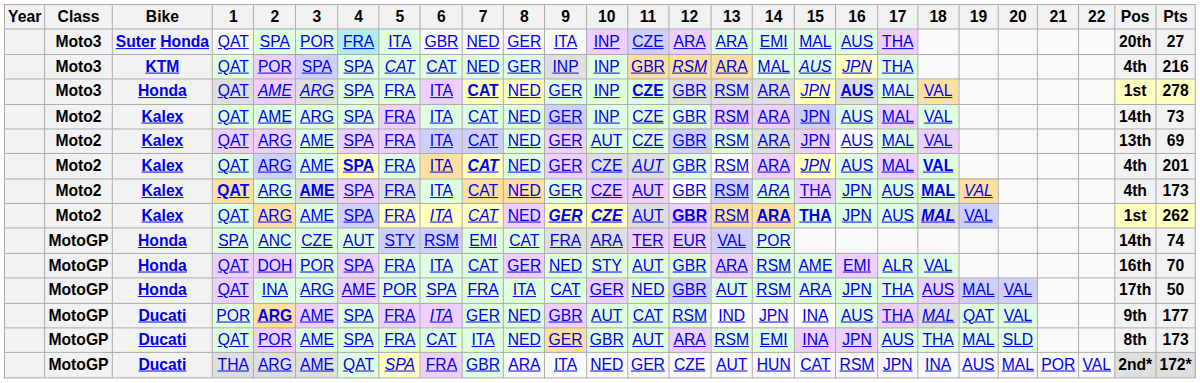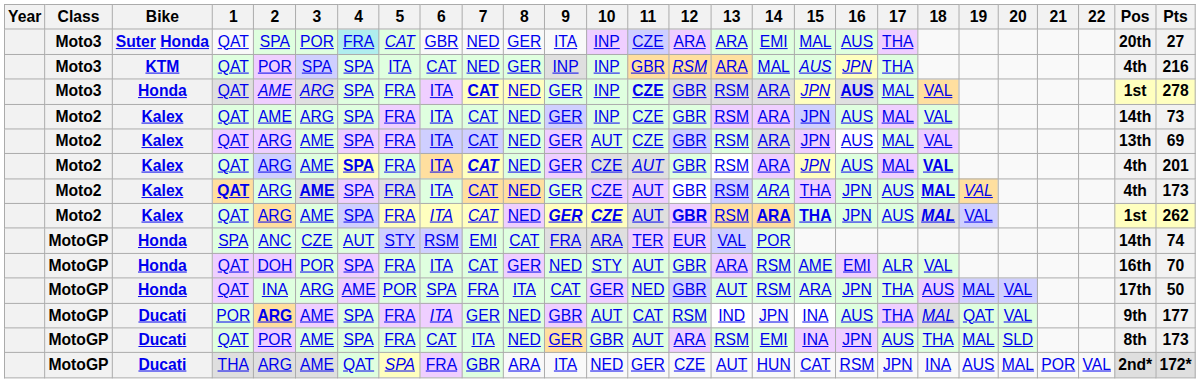 <table class="wikitable" style="text-align:center;">
 <tr>
 <th>Year</th>
 <th>Class</th>
 <th>Bike</th>
 <th>1</th>
 <th>2</th>
 <th>3</th>
 <th>4</th>
 <th>5</th>
 <th>6</th>
 <th>7</th>
 <th>8</th>
 <th>9</th>
 <th>10</th>
 <th>11</th>
 <th>12</th>
 <th>13</th>
 <th>14</th>
 <th>15</th>
 <th>16</th>
 <th>17</th>
 <th>18</th>
 <th>19</th>
 <th>20</th>
 <th>21</th>
 <th>22</th>
 <th>Pos</th>
 <th>Pts</th>
 </tr>
 <tr>
 <th></th>
 <th>Moto3</th>
 <th><a href='#'>Suter</a> <a href='#'>Honda</a></th>
 <td><a href='#'>QAT</a></td>
 <td style="background:#DFFFDF;"><a href='#'>SPA</a><br></td>
 <td style="background:#DFFFDF;"><a href='#'>POR</a><br></td>
 <td style="background: paleturquoise;"><a href='#'>FRA</a></td>
-<td style="background:#dfffdf;"><a href='#'>ITA</a><br></td>
+<td style="background:#DFFFDF;"><em><a href='#'>CAT</a></em><br></td>
 <td><a href='#'>GBR</a></td>
 <td><a href='#'>NED</a></td>
 <td><a href='#'>GER</a></td>
 <td><a href='#'>ITA</a></td>
 <td style="background:#EFCFFF;"><a href='#'>INP</a><br></td>
 <td style="background:#CFCFFF;"><a href='#'>CZE</a><br></td>
 <td style="background:#EFCFFF;"><a href='#'>ARA</a><br></td>
 <td style="background:#DFFFDF;"><a href='#'>ARA</a><br></td>
 <td style="background:#DFFFDF;"><a href='#'>EMI</a><br></td>
 <td style="background:#DFFFDF;"><a href='#'>MAL</a><br></td>
 <td style="background:#DFFFDF;"><a href='#'>AUS</a><br></td>
 <td style="background:#efcfff;"><a href='#'>THA</a><br></td>
 <td></td>
 <td></td>
 <td></td>
 <td></td>
 <td></td>
 <th>20th</th>
 <th>27</th>
 </tr>
 <tr>
 <th></th>
 <th>Moto3</th>
 <th><a href='#'>KTM</a></th>
 <td style="background:#dfffdf;"><a href='#'>QAT</a><br></td>
 <td style="background:#EFCFFF;"><a href='#'>POR</a><br></td>
 <td style="background:#cfcfff;"><a href='#'>SPA</a><br></td>
 <td style="background:#dfffdf;"><a href='#'>SPA</a><br></td>
-<td style="background:#DFFFDF;"><em><a href='#'>CAT</a></em><br></td>
+<td style="background:#dfffdf;"><a href='#'>ITA</a><br></td>
 <td style="background:#dfffdf;"><a href='#'>CAT</a><br></td>
 <td style="background:#dfffdf;"><a href='#'>NED</a><br></td>
 <td style="background:#dfffdf;"><a href='#'>GER</a><br></td>
 <td style="background:#dfdfdf;"><a href='#'>INP</a><br></td>
 <td style="background:#dfffdf;"><a href='#'>INP</a><br></td>
 <td style="background:#ffdf9f;"><a href='#'>GBR</a><br></td>
 <td style="background:#ffdf9f;"><em><a href='#'>RSM</a></em><br></td>
 <td style="background:#ffdf9f;"><a href='#'>ARA</a><br></td>
 <td style="background:#dfffdf;"><a href='#'>MAL</a><br></td>
 <td style="background:#dfffdf;"><em><a href='#'>AUS</a></em><br></td>
 <td style="background:#ffffbf;"><em><a href='#'>JPN</a></em><br></td>
 <td style="background:#dfffdf;"><a href='#'>THA</a><br></td>
 <td></td>
 <td></td>
 <td></td>
 <td></td>
 <td></td>
 <th>4th</th>
 <th>216</th>
 </tr>
 <tr>
 <th></th>
 <th>Moto3</th>
 <th><a href='#'>Honda</a></th>
 <td style="background:#dfdfdf;"><a href='#'>QAT</a><br></td>
 <td style="background:#efcfff;"><em><a href='#'>AME</a></em><br></td>
 <td style="background:#dfdfdf;"><em><a href='#'>ARG</a></em><br></td>
 <td style="background:#dfffdf;"><a href='#'>SPA</a><br></td>
 <td style="background:#dfffdf;"><a href='#'>FRA</a><br></td>
 <td style="background:#efcfff;"><a href='#'>ITA</a><br></td>
 <td style="background:#ffffbf;"><strong><a href='#'>CAT</a></strong><br></td>
 <td style="background:#ffffbf;"><a href='#'>NED</a><br></td>
 <td style="background:#dfffdf;"><a href='#'>GER</a><br></td>
 <td style="background:#dfffdf;"><a href='#'>INP</a><br></td>
 <td style="background:#dfffdf;"><strong><a href='#'>CZE</a></strong><br></td>
 <td style="background:#dfdfdf;"><a href='#'>GBR</a><br></td>
 <td style="background:#dfdfdf;"><a href='#'>RSM</a><br></td>
 <td style="background:#dfdfdf;"><a href='#'>ARA</a><br></td>
 <td style="background:#ffffbf;"><em><a href='#'>JPN</a></em><br></td>
 <td style="background:#dfdfdf;"><strong><a href='#'>AUS</a></strong><br></td>
 <td style="background:#dfffdf;"><a href='#'>MAL</a><br></td>
 <td style="background:#ffdf9f;"><a href='#'>VAL</a><br></td>
 <td></td>
 <td></td>
 <td></td>
 <td></td>
 <th style="background:#ffffbf;">1st</th>
 <th style="background:#ffffbf;">278</th>
 </tr>
 <tr>
 <th></th>
 <th>Moto2</th>
 <th><a href='#'>Kalex</a></th>
 <td style="background:#dfffdf;"><a href='#'>QAT</a><br></td>
 <td style="background:#dfffdf;"><a href='#'>AME</a><br></td>
 <td style="background:#dfffdf;"><a href='#'>ARG</a><br></td>
 <td style="background:#dfffdf;"><a href='#'>SPA</a><br></td>
 <td style="background:#efcfff;"><a href='#'>FRA</a><br></td>
 <td style="background:#dfffdf;"><a href='#'>ITA</a><br></td>
 <td style="background:#dfffdf;"><a href='#'>CAT</a><br></td>
 <td style="background:#dfffdf;"><a href='#'>NED</a><br></td>
 <td style="background:#cfcfff;"><a href='#'>GER</a><br></td>
 <td style="background:#dfffdf;"><a href='#'>INP</a><br></td>
 <td style="background:#dfffdf;"><a href='#'>CZE</a><br></td>
 <td style="background:#dfffdf;"><a href='#'>GBR</a><br></td>
 <td style="background:#efcfff;"><a href='#'>RSM</a><br></td>
 <td style="background:#efcfff;"><a href='#'>ARA</a><br></td>
 <td style="background:#cfcfff;"><a href='#'>JPN</a><br></td>
 <td style="background:#dfffdf;"><a href='#'>AUS</a><br></td>
 <td style="background:#efcfff;"><a href='#'>MAL</a><br></td>
 <td style="background:#dfffdf;"><a href='#'>VAL</a><br></td>
 <td></td>
 <td></td>
 <td></td>
 <td></td>
 <th>14th</th>
 <th>73</th>
 </tr>
 <tr>
 <th></th>
 <th>Moto2</th>
 <th><a href='#'>Kalex</a></th>
 <td style="background:#efcfff;"><a href='#'>QAT</a><br></td>
 <td style="background:#efcfff;"><a href='#'>ARG</a><br></td>
 <td style="background:#dfffdf;"><a href='#'>AME</a><br></td>
 <td style="background:#efcfff;"><a href='#'>SPA</a><br></td>
 <td style="background:#efcfff;"><a href='#'>FRA</a><br></td>
 <td style="background:#cfcfff;"><a href='#'>ITA</a><br></td>
 <td style="background:#cfcfff;"><a href='#'>CAT</a><br></td>
 <td style="background:#dfffdf;"><a href='#'>NED</a><br></td>
 <td style="background:#efcfff;"><a href='#'>GER</a><br></td>
 <td style="background:#dfffdf;"><a href='#'>AUT</a><br></td>
 <td style="background:#dfffdf;"><a href='#'>CZE</a><br></td>
 <td style="background:#cfcfff;"><a href='#'>GBR</a><br></td>
 <td style="background:#dfffdf;"><a href='#'>RSM</a><br></td>
 <td style="background:#dfdfdf;"><a href='#'>ARA</a><br></td>
 <td style="background:#efcfff;"><a href='#'>JPN</a><br></td>
 <td style="background:#ffffff;"><a href='#'>AUS</a><br></td>
 <td style="background:#dfffdf;"><a href='#'>MAL</a><br></td>
 <td style="background:#efcfff;"><a href='#'>VAL</a><br></td>
 <td></td>
 <td></td>
 <td></td>
 <td></td>
 <th>13th</th>
 <th>69</th>
 </tr>
 <tr>
 <th></th>
 <th>Moto2</th>
 <th><a href='#'>Kalex</a></th>
 <td style="background:#dfffdf;"><a href='#'>QAT</a><br></td>
 <td style="background:#cfcfff;"><a href='#'>ARG</a><br></td>
 <td style="background:#dfffdf;"><a href='#'>AME</a><br></td>
 <td style="background:#ffffbf;"><strong><a href='#'>SPA</a></strong><br></td>
 <td style="background:#dfffdf;"><a href='#'>FRA</a><br></td>
 <td style="background:#ffdf9f;"><a href='#'>ITA</a><br></td>
 <td style="background:#ffffbf;"><strong><em><a href='#'>CAT</a></em></strong><br></td>
 <td style="background:#dfffdf;"><a href='#'>NED</a><br></td>
 <td style="background:#efcfff;"><a href='#'>GER</a><br></td>
 <td style="background:#dfdfdf;"><a href='#'>CZE</a><br></td>
 <td style="background:#dfdfdf;"><em><a href='#'>AUT</a></em><br></td>
 <td style="background:#dfffdf;"><a href='#'>GBR</a><br></td>
 <td style="background:#ffffff;"><a href='#'>RSM</a><br></td>
 <td style="background:#efcfff;"><a href='#'>ARA</a><br></td>
 <td style="background:#ffffbf;"><em><a href='#'>JPN</a></em><br></td>
 <td style="background:#dfffdf;"><a href='#'>AUS</a><br></td>
 <td style="background:#efcfff;"><a href='#'>MAL</a><br></td>
 <td style="background:#dfffdf;"><strong><a href='#'>VAL</a></strong><br></td>
 <td></td>
 <td></td>
 <td></td>
 <td></td>
 <th>4th</th>
 <th>201</th>
 </tr>
 <tr>
 <th></th>
 <th>Moto2</th>
 <th><a href='#'>Kalex</a></th>
 <td style="background:#ffdf9f;"><strong><a href='#'>QAT</a></strong><br></td>
 <td style="background:#dfffdf;"><a href='#'>ARG</a><br></td>
 <td style="background:#dfdfdf;"><strong><a href='#'>AME</a></strong><br></td>
 <td style="background:#efcfff;"><a href='#'>SPA</a><br></td>
 <td style="background:#dfdfdf;"><a href='#'>FRA</a><br></td>
 <td style="background:#dfffdf;"><a href='#'>ITA</a><br></td>
 <td style="background:#ffdf9f;"><a href='#'>CAT</a><br></td>
 <td style="background:#ffdf9f;"><a href='#'>NED</a><br></td>
 <td style="background:#dfffdf;"><a href='#'>GER</a><br></td>
 <td style="background:#efcfff;"><a href='#'>CZE</a><br></td>
 <td style="background:#efcfff;"><a href='#'>AUT</a><br></td>
 <td style="background:#ffffff;"><a href='#'>GBR</a><br></td>
 <td style="background:#cfcfff;"><a href='#'>RSM</a><br></td>
 <td style="background:#dfffdf;"><em><a href='#'>ARA</a></em><br></td>
 <td style="background:#efcfff;"><a href='#'>THA</a><br></td>
 <td style="background:#dfffdf;"><a href='#'>JPN</a><br></td>
 <td style="background:#dfffdf;"><a href='#'>AUS</a><br></td>
 <td style="background:#dfffdf;"><strong><a href='#'>MAL</a></strong><br></td>
 <td style="background:#ffdf9f;"><em><a href='#'>VAL</a></em><br></td>
 <td></td>
 <td></td>
 <td></td>
 <th>4th</th>
 <th>173</th>
 </tr>
 <tr>
 <th></th>
 <th>Moto2</th>
 <th><a href='#'>Kalex</a></th>
 <td style="background:#dfffdf;"><a href='#'>QAT</a><br></td>
 <td style="background:#ffdf9f;"><a href='#'>ARG</a><br></td>
 <td style="background:#dfffdf;"><a href='#'>AME</a><br></td>
 <td style="background:#cfcfff;"><a href='#'>SPA</a><br></td>
 <td style="background:#ffffbf;"><a href='#'>FRA</a><br></td>
 <td style="background:#ffffbf;"><em><a href='#'>ITA</a></em><br></td>
 <td style="background:#ffffbf;"><em><a href='#'>CAT</a></em><br></td>
 <td style="background:#efcfff;"><a href='#'>NED</a><br></td>
 <td style="background:#ffffbf;"><strong><em><a href='#'>GER</a></em></strong><br></td>
 <td style="background:#ffffbf;"><strong><em><a href='#'>CZE</a></em></strong><br></td>
 <td style="background:#dfdfdf;"><a href='#'>AUT</a><br></td>
 <td style="background:#efcfff;"><strong><a href='#'>GBR</a></strong><br></td>
 <td style="background:#ffdf9f;"><a href='#'>RSM</a><br></td>
 <td style="background:#ffdf9f;"><strong><a href='#'>ARA</a></strong><br></td>
 <td style="background:#dfffdf;"><strong><a href='#'>THA</a></strong><br></td>
 <td style="background:#dfffdf;"><a href='#'>JPN</a><br></td>
 <td style="background:#dfffdf;"><a href='#'>AUS</a><br></td>
 <td style="background:#dfdfdf;"><strong><em><a href='#'>MAL</a></em></strong><br></td>
 <td style="background:#cfcfff;"><a href='#'>VAL</a><br></td>
 <td></td>
 <td></td>
 <td></td>
 <th style="background:#ffffbf;">1st</th>
 <th style="background:#ffffbf;">262</th>
 </tr>
 <tr>
 <th></th>
 <th>MotoGP</th>
 <th><a href='#'>Honda</a></th>
 <td style="background:#dfffdf;"><a href='#'>SPA</a><br></td>
 <td style="background:#dfffdf;"><a href='#'>ANC</a><br></td>
 <td style="background:#dfffdf;"><a href='#'>CZE</a><br></td>
 <td style="background:#dfffdf;"><a href='#'>AUT</a><br></td>
 <td style="background:#cfcfff;"><a href='#'>STY</a><br></td>
 <td style="background:#cfcfff;"><a href='#'>RSM</a><br></td>
 <td style="background:#dfffdf;"><a href='#'>EMI</a><br></td>
 <td style="background:#dfffdf;"><a href='#'>CAT</a><br></td>
 <td style="background:#dfdfdf;"><a href='#'>FRA</a><br></td>
 <td style="background:#dfdfdf;"><a href='#'>ARA</a><br></td>
 <td style="background:#efcfff;"><a href='#'>TER</a><br></td>
 <td style="background:#efcfff;"><a href='#'>EUR</a><br></td>
 <td style="background:#cfcfff;"><a href='#'>VAL</a><br></td>
 <td style="background:#dfffdf;"><a href='#'>POR</a><br></td>
 <td></td>
 <td></td>
 <td></td>
 <td></td>
 <td></td>
 <td></td>
 <td></td>
 <td></td>
 <th>14th</th>
 <th>74</th>
 </tr>
 <tr>
 <th></th>
 <th>MotoGP</th>
 <th><a href='#'>Honda</a></th>
 <td style="background:#efcfff;"><a href='#'>QAT</a><br></td>
 <td style="background:#efcfff;"><a href='#'>DOH</a><br></td>
 <td style="background:#dfffdf;"><a href='#'>POR</a><br></td>
 <td style="background:#efcfff;"><a href='#'>SPA</a><br></td>
 <td style="background:#dfffdf;"><a href='#'>FRA</a><br></td>
 <td style="background:#dfffdf;"><a href='#'>ITA</a><br></td>
 <td style="background:#dfffdf;"><a href='#'>CAT</a><br></td>
 <td style="background:#efcfff;"><a href='#'>GER</a><br></td>
 <td style="background:#dfffdf;"><a href='#'>NED</a><br></td>
 <td style="background:#dfffdf;"><a href='#'>STY</a><br></td>
 <td style="background:#dfffdf;"><a href='#'>AUT</a><br></td>
 <td style="background:#dfffdf;"><a href='#'>GBR</a><br></td>
 <td style="background:#efcfff;"><a href='#'>ARA</a><br></td>
 <td style="background:#dfffdf;"><a href='#'>RSM</a><br></td>
 <td style="background:#dfffdf;"><a href='#'>AME</a><br></td>
 <td style="background:#efcfff;"><a href='#'>EMI</a><br></td>
 <td style="background:#dfffdf;"><a href='#'>ALR</a><br></td>
 <td style="background:#dfffdf;"><a href='#'>VAL</a><br></td>
 <td></td>
 <td></td>
 <td></td>
 <td></td>
 <th>16th</th>
 <th>70</th>
 </tr>
 <tr>
 <th></th>
 <th>MotoGP</th>
 <th><a href='#'>Honda</a></th>
 <td style="background:#efcfff;"><a href='#'>QAT</a><br></td>
 <td style="background:#dfffdf;"><a href='#'>INA</a><br></td>
 <td style="background:#dfffdf;"><a href='#'>ARG</a><br></td>
 <td style="background:#efcfff;"><a href='#'>AME</a><br></td>
 <td style="background:#dfffdf;"><a href='#'>POR</a><br></td>
 <td style="background:#dfffdf;"><a href='#'>SPA</a><br></td>
 <td style="background:#dfffdf;"><a href='#'>FRA</a><br></td>
 <td style="background:#dfffdf;"><a href='#'>ITA</a><br></td>
 <td style="background:#dfffdf;"><a href='#'>CAT</a><br></td>
 <td style="background:#efcfff;"><a href='#'>GER</a><br></td>
 <td style="background:#dfffdf;"><a href='#'>NED</a><br></td>
 <td style="background:#cfcfff;"><a href='#'>GBR</a><br></td>
 <td style="background:#dfffdf;"><a href='#'>AUT</a><br></td>
 <td style="background:#dfffdf;"><a href='#'>RSM</a><br></td>
 <td style="background:#dfffdf;"><a href='#'>ARA</a><br></td>
 <td style="background:#dfffdf;"><a href='#'>JPN</a><br></td>
 <td style="background:#dfffdf;"><a href='#'>THA</a><br></td>
 <td style="background:#efcfff;"><a href='#'>AUS</a><br></td>
 <td style="background:#cfcfff;"><a href='#'>MAL</a><br></td>
 <td style="background:#cfcfff;"><a href='#'>VAL</a><br></td>
 <td></td>
 <td></td>
 <th>17th</th>
 <th>50</th>
 </tr>
 <tr>
 <th></th>
 <th>MotoGP</th>
 <th><a href='#'>Ducati</a></th>
 <td style="background:#dfffdf;"><a href='#'>POR</a><br></td>
 <td style="background:#ffdf9f;"><strong><a href='#'>ARG</a></strong><br></td>
 <td style="background:#efcfff;"><a href='#'>AME</a><br></td>
 <td style="background:#dfffdf;"><a href='#'>SPA</a><br></td>
 <td style="background:#efcfff;"><a href='#'>FRA</a><br></td>
 <td style="background:#efcfff;"><em><a href='#'>ITA</a></em><br></td>
 <td style="background:#dfffdf;"><a href='#'>GER</a><br></td>
 <td style="background:#dfffdf;"><a href='#'>NED</a><br></td>
 <td style="background:#efcfff;"><a href='#'>GBR</a><br></td>
 <td style="background:#dfffdf;"><a href='#'>AUT</a><br></td>
 <td style="background:#dfffdf;"><a href='#'>CAT</a><br></td>
 <td style="background:#dfffdf;"><a href='#'>RSM</a><br></td>
 <td style="background:#ffffff;"><a href='#'>IND</a><br></td>
 <td><a href='#'>JPN</a></td>
 <td style="background:#ffffff;"><a href='#'>INA</a><br></td>
 <td style="background:#dfffdf;"><a href='#'>AUS</a><br></td>
 <td style="background:#efcfff;"><a href='#'>THA</a><br></td>
 <td style="background:#dfdfdf;"><em><a href='#'>MAL</a></em><br></td>
 <td style="background:#dfffdf;"><a href='#'>QAT</a><br></td>
 <td style="background:#dfffdf;"><a href='#'>VAL</a><br></td>
 <td></td>
 <td></td>
 <th>9th</th>
 <th>177</th>
 </tr>
 <tr>
 <th></th>
 <th>MotoGP</th>
 <th><a href='#'>Ducati</a></th>
 <td style="background:#DFFFDF;"><a href='#'>QAT</a><br></td>
 <td style="background:#EFCFFF;"><a href='#'>POR</a><br></td>
 <td style="background:#DFFFDF;"><a href='#'>AME</a><br></td>
 <td style="background:#DFFFDF;"><a href='#'>SPA</a><br></td>
 <td style="background:#DFFFDF;"><a href='#'>FRA</a><br></td>
 <td style="background:#DFFFDF;"><a href='#'>CAT</a><br></td>
 <td style="background:#DFFFDF;"><a href='#'>ITA</a><br></td>
 <td style="background:#DFFFDF;"><a href='#'>NED</a><br></td>
 <td style="background:#FFDF9F;"><a href='#'>GER</a><br></td>
 <td style="background:#DFFFDF;"><a href='#'>GBR</a><br></td>
 <td style="background:#DFFFDF;"><a href='#'>AUT</a><br></td>
 <td style="background:#EFCFFF;"><a href='#'>ARA</a><br></td>
 <td style="background:#DFFFDF;"><a href='#'>RSM</a><br></td>
 <td style="background:#DFFFDF;"><a href='#'>EMI</a><br></td>
 <td style="background:#EFCFFF;"><a href='#'>INA</a><br></td>
 <td style="background:#EFCFFF;"><a href='#'>JPN</a><br></td>
 <td style="background:#DFFFDF;"><a href='#'>AUS</a><br></td>
 <td style="background:#DFFFDF;"><a href='#'>THA</a><br></td>
 <td style="background:#DFFFDF;"><a href='#'>MAL</a><br></td>
 <td style="background:#DFFFDF;"><a href='#'>SLD</a><br></td>
 <td></td>
 <td></td>
 <th>8th</th>
 <th>173</th>
 </tr>
 <tr>
 <th></th>
 <th>MotoGP</th>
 <th><a href='#'>Ducati</a></th>
 <td style="background:#DFDFDF;"><a href='#'>THA</a><br></td>
 <td style="background:#DFDFDF;"><a href='#'>ARG</a><br></td>
 <td style="background:#DFDFDF;"><a href='#'>AME</a><br></td>
 <td style="background:#DFFFDF;"><a href='#'>QAT</a><br></td>
 <td style="background:#FFFFBF;"><em><a href='#'>SPA</a></em><br></td>
 <td style="background:#EFCFFF;"><a href='#'>FRA</a><br></td>
 <td style="background:#DFFFDF;"><a href='#'>GBR</a><br></td>
 <td style="background:#;"><a href='#'>ARA</a><br></td>
 <td style="background:#;"><a href='#'>ITA</a><br></td>
 <td style="background:#;"><a href='#'>NED</a><br></td>
 <td style="background:#;"><a href='#'>GER</a><br></td>
 <td style="background:#;"><a href='#'>CZE</a><br></td>
 <td style="background:#;"><a href='#'>AUT</a><br></td>
 <td style="background:#;"><a href='#'>HUN</a><br></td>
 <td style="background:#;"><a href='#'>CAT</a><br></td>
 <td style="background:#;"><a href='#'>RSM</a><br></td>
 <td style="background:#;"><a href='#'>JPN</a><br></td>
 <td style="background:#;"><a href='#'>INA</a><br></td>
 <td style="background:#;"><a href='#'>AUS</a><br></td>
 <td style="background:#;"><a href='#'>MAL</a><br></td>
 <td style="background:#;"><a href='#'>POR</a><br></td>
 <td style="background:#;"><a href='#'>VAL</a><br></td>
 <th style="background:#dfdfdf;">2nd*</th>
 <th style="background:#dfdfdf;">172*</th>
 </tr>
 </table>
